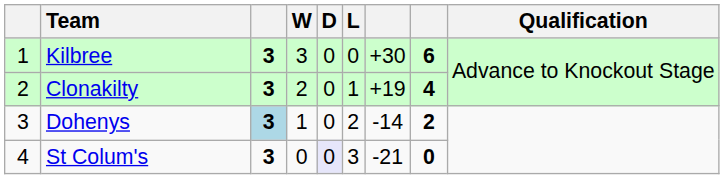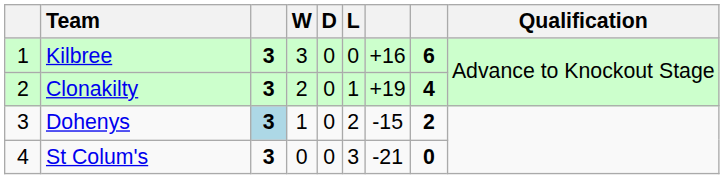 <table class="wikitable" style="text-align:center">
 <tr>
 <th width="20"></th>
 <th width="150" style="text-align:left;">Team</th>
 <th width="20"></th>
 <th>W</th>
 <th>D</th>
 <th>L</th>
 <th width="20"></th>
 <th width="20"></th>
 <th>Qualification</th>
 </tr>
 <tr style="background:#ccffcc">
 <td>1</td>
 <td align="left"> <a href='#'>Kilbree</a></td>
 <td><strong>3</strong></td>
 <td>3</td>
 <td>0</td>
 <td>0</td>
-<td>+30</td>
+<td>+16</td>
 <td><strong>6</strong></td>
 <td rowspan="2">Advance to Knockout Stage</td>
 </tr>
 <tr style="background:#ccffcc">
 <td>2</td>
 <td align="left"> <a href='#'>Clonakilty</a></td>
 <td><strong>3</strong></td>
 <td>2</td>
 <td>0</td>
 <td>1</td>
 <td>+19</td>
 <td><strong>4</strong></td>
 </tr>
 <tr>
 <td>3</td>
 <td align="left"> <a href='#'>Dohenys</a></td>
 <td style="background: lightblue;"><strong>3</strong></td>
 <td>1</td>
 <td>0</td>
 <td>2</td>
-<td>-14</td>
+<td>-15</td>
 <td><strong>2</strong></td>
 <td rowspan="2"></td>
 </tr>
 <tr>
 <td>4</td>
 <td align="left"> <a href='#'>St Colum's</a></td>
 <td><strong>3</strong></td>
 <td>0</td>
-<td style="background: lavender;">0</td>
+<td>0</td>
 <td>3</td>
 <td>-21</td>
 <td><strong>0</strong></td>
 </tr>
 </table>
